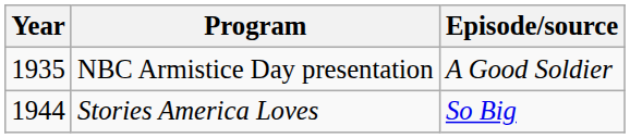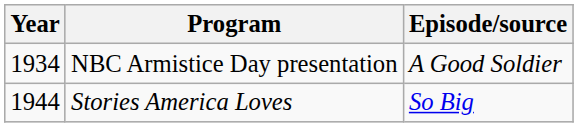 <table class="wikitable">
 <tr>
 <th>Year</th>
 <th>Program</th>
 <th>Episode/source</th>
 </tr>
 <tr>
-<td>1935</td>
+<td>1934</td>
 <td>NBC Armistice Day presentation</td>
 <td><em>A Good Soldier</em></td>
 </tr>
 <tr>
 <td>1944</td>
 <td><em>Stories America Loves</em></td>
 <td><em><a href='#'>So Big</a></em></td>
 </tr>
 </table>
